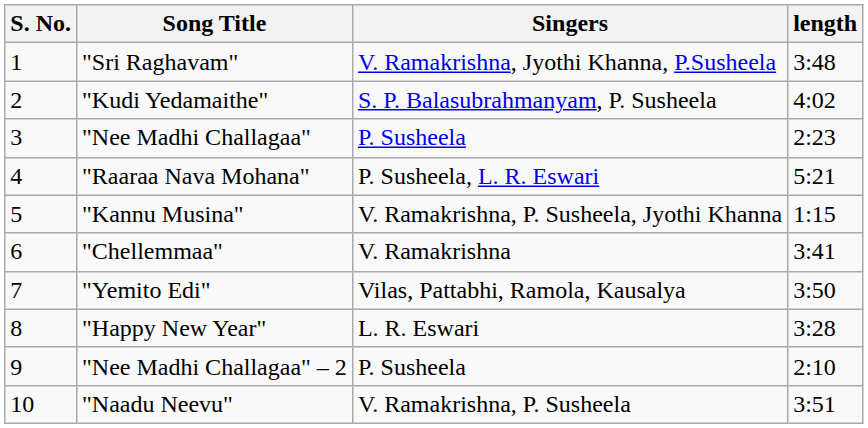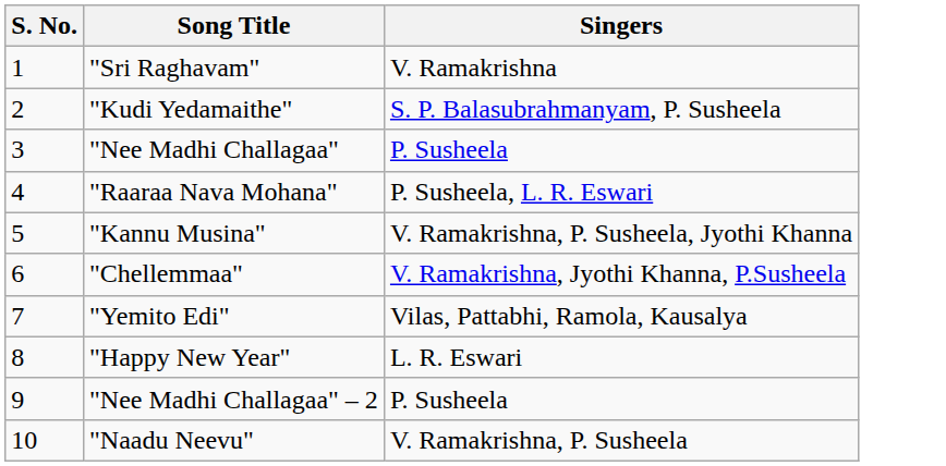 <table class="wikitable">
 <tr>
 <th>S. No.</th>
 <th>Song Title</th>
 <th>Singers</th>
-<th>length</th>
 </tr>
 <tr>
 <td>1</td>
 <td>"Sri Raghavam"</td>
-<td><a href='#'>V. Ramakrishna</a>, Jyothi Khanna, <a href='#'>P.Susheela</a></td>
-<td>3:48</td>
+<td>V. Ramakrishna</td>
 </tr>
 <tr>
 <td>2</td>
 <td>"Kudi Yedamaithe"</td>
 <td><a href='#'>S. P. Balasubrahmanyam</a>, P. Susheela</td>
-<td>4:02</td>
 </tr>
 <tr>
 <td>3</td>
 <td>"Nee Madhi Challagaa"</td>
 <td><a href='#'>P. Susheela</a></td>
-<td>2:23</td>
 </tr>
 <tr>
 <td>4</td>
 <td>"Raaraa Nava Mohana"</td>
 <td>P. Susheela, <a href='#'>L. R. Eswari</a></td>
-<td>5:21</td>
 </tr>
 <tr>
 <td>5</td>
 <td>"Kannu Musina"</td>
 <td>V. Ramakrishna, P. Susheela, Jyothi Khanna</td>
-<td>1:15</td>
 </tr>
 <tr>
 <td>6</td>
 <td>"Chellemmaa"</td>
-<td>V. Ramakrishna</td>
-<td>3:41</td>
+<td><a href='#'>V. Ramakrishna</a>, Jyothi Khanna, <a href='#'>P.Susheela</a></td>
 </tr>
 <tr>
 <td>7</td>
 <td>"Yemito Edi"</td>
 <td>Vilas, Pattabhi, Ramola, Kausalya</td>
-<td>3:50</td>
 </tr>
 <tr>
 <td>8</td>
 <td>"Happy New Year"</td>
 <td>L. R. Eswari</td>
-<td>3:28</td>
 </tr>
 <tr>
 <td>9</td>
 <td>"Nee Madhi Challagaa" – 2</td>
 <td>P. Susheela</td>
-<td>2:10</td>
 </tr>
 <tr>
 <td>10</td>
 <td>"Naadu Neevu"</td>
 <td>V. Ramakrishna, P. Susheela</td>
-<td>3:51</td>
 </tr>
 </table>
